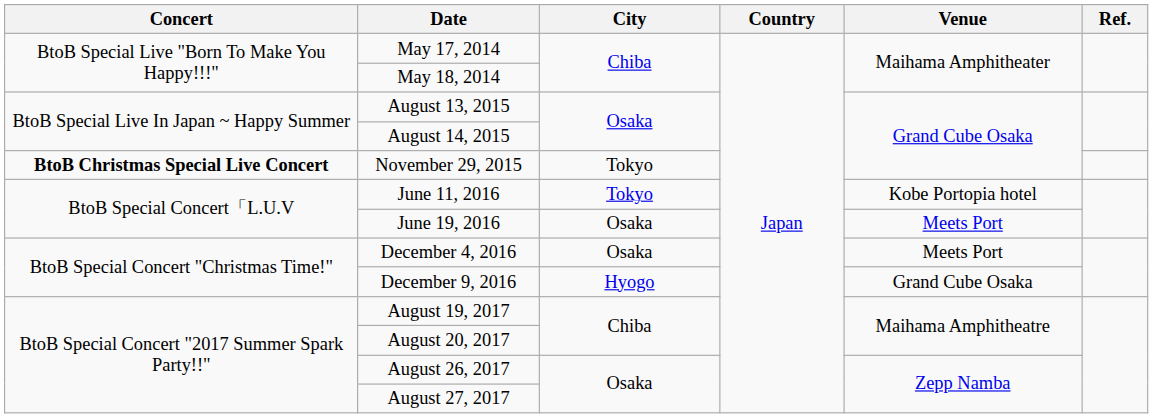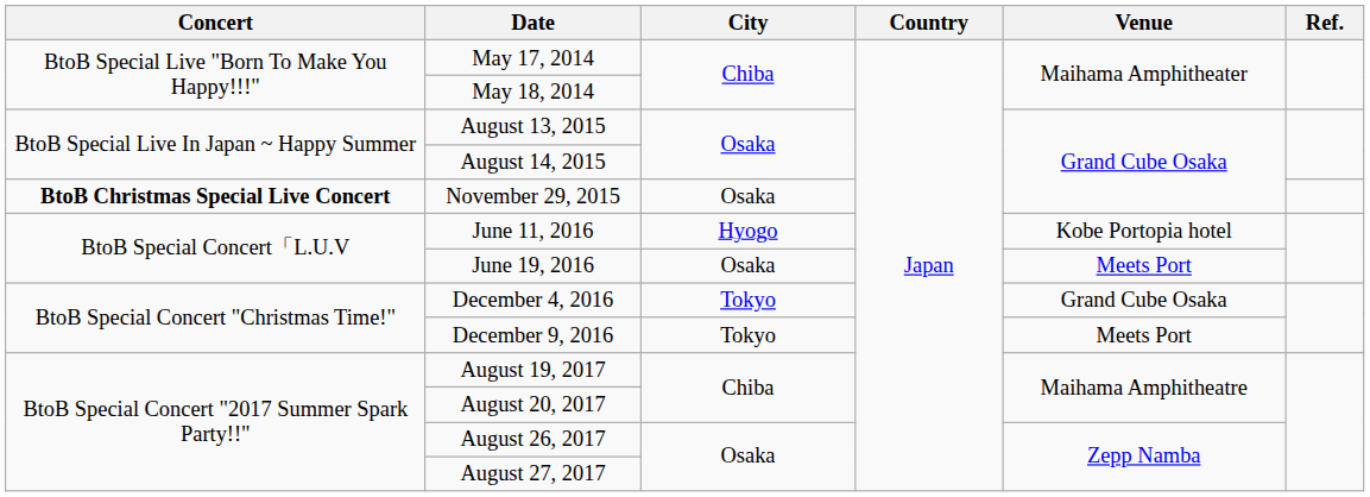 <table class="wikitable" style="text-align:center;">
 <tr>
 <th width="300">Concert</th>
 <th width="150">Date</th>
 <th width="150">City</th>
 <th width="100">Country</th>
 <th width="200">Venue</th>
 <th width="50">Ref.</th>
 </tr>
 <tr>
 <td rowspan="2">BtoB Special Live "Born To Make You Happy!!!"</td>
 <td>May 17, 2014</td>
 <td rowspan="2"><a href='#'>Chiba</a></td>
 <td rowspan="13"><a href='#'>Japan</a></td>
 <td rowspan="2">Maihama Amphitheater</td>
 <td rowspan="2"></td>
 </tr>
 <tr>
 <td>May 18, 2014</td>
 </tr>
 <tr>
 <td rowspan="2">BtoB Special Live In Japan ~ Happy Summer</td>
 <td>August 13, 2015</td>
 <td rowspan="2"><a href='#'>Osaka</a></td>
 <td rowspan="3"><a href='#'>Grand Cube Osaka</a></td>
 <td rowspan="2"></td>
 </tr>
 <tr>
 <td>August 14, 2015</td>
 </tr>
 <tr>
 <td><strong>BtoB Christmas Special Live Concert</strong></td>
 <td>November 29, 2015</td>
-<td>Tokyo</td>
+<td>Osaka</td>
 <td></td>
 </tr>
 <tr>
 <td rowspan="2">BtoB Special Concert「L.U.V</td>
 <td>June 11, 2016</td>
-<td><a href='#'>Tokyo</a></td>
+<td><a href='#'>Hyogo</a></td>
 <td>Kobe Portopia hotel</td>
 <td rowspan="2"></td>
 </tr>
 <tr>
 <td>June 19, 2016</td>
 <td>Osaka</td>
 <td><a href='#'>Meets Port</a></td>
 </tr>
 <tr>
 <td rowspan="2">BtoB Special Concert "Christmas Time!"</td>
 <td>December 4, 2016</td>
-<td>Osaka</td>
-<td>Meets Port</td>
+<td><a href='#'>Tokyo</a></td>
+<td>Grand Cube Osaka</td>
 <td rowspan="2"></td>
 </tr>
 <tr>
 <td>December 9, 2016</td>
-<td><a href='#'>Hyogo</a></td>
-<td>Grand Cube Osaka</td>
+<td>Tokyo</td>
+<td>Meets Port</td>
 </tr>
 <tr>
 <td rowspan="4">BtoB Special Concert "2017 Summer Spark Party!!"</td>
 <td>August 19, 2017</td>
 <td rowspan="2">Chiba</td>
 <td rowspan="2">Maihama Amphitheatre</td>
 <td rowspan="4"></td>
 </tr>
 <tr>
 <td>August 20, 2017</td>
 </tr>
 <tr>
 <td>August 26, 2017</td>
 <td rowspan="2">Osaka</td>
 <td rowspan="2"><a href='#'>Zepp Namba</a></td>
 </tr>
 <tr>
 <td>August 27, 2017</td>
 </tr>
 </table>
